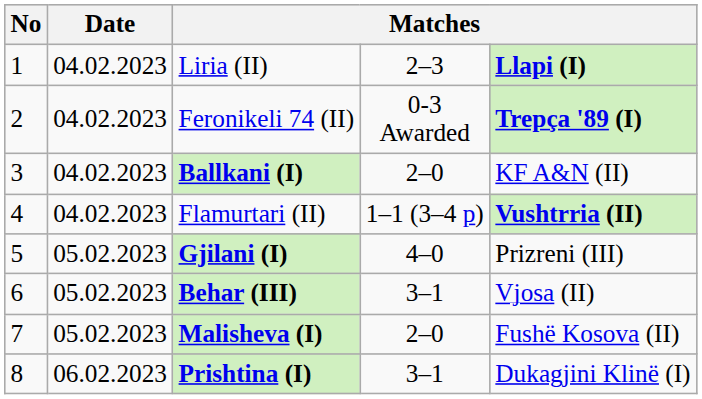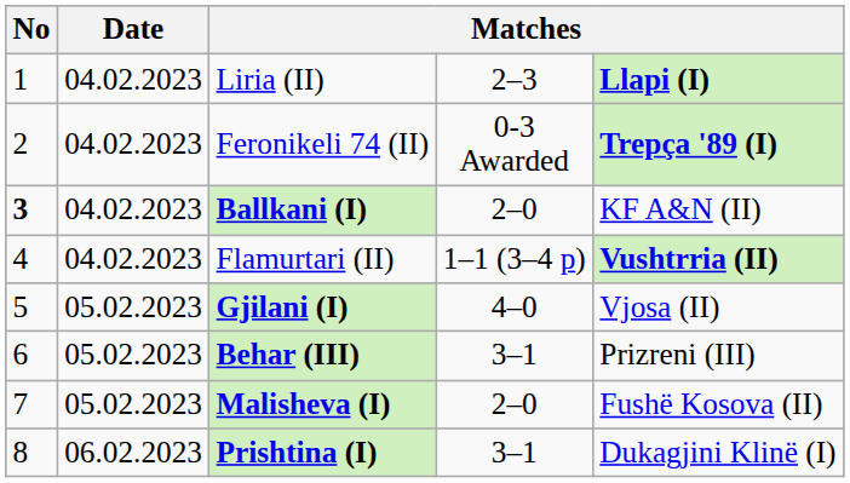 <table class="wikitable">
 <tr>
 <th>No</th>
 <th>Date</th>
 <th colspan="3">Matches</th>
 </tr>
 <tr>
 <td>1</td>
 <td>04.02.2023</td>
 <td><a href='#'>Liria</a> (II)</td>
 <td align="center">2–3</td>
 <td style="background:#d0f0c0;"><strong><a href='#'>Llapi</a> (I)</strong></td>
 </tr>
 <tr>
 <td>2</td>
 <td>04.02.2023</td>
 <td><a href='#'>Feronikeli 74</a> (II)</td>
 <td align="center">0-3<br>Awarded</td>
 <td style="background:#d0f0c0;"><strong><a href='#'>Trepça '89</a> (I)</strong></td>
 </tr>
 <tr>
-<td>3</td>
+<td><strong>3</strong></td>
 <td>04.02.2023</td>
 <td style="background:#d0f0c0;"><strong><a href='#'>Ballkani</a> (I)</strong></td>
 <td align="center">2–0</td>
 <td><a href='#'>KF A&N</a> (II)</td>
 </tr>
 <tr>
 <td>4</td>
 <td>04.02.2023</td>
 <td><a href='#'>Flamurtari</a> (II)</td>
 <td align="center">1–1 (3–4 <a href='#'>p</a>)</td>
 <td style="background:#d0f0c0;"><strong><a href='#'>Vushtrria</a> (II)</strong></td>
 </tr>
 <tr>
 <td>5</td>
 <td>05.02.2023</td>
 <td style="background:#d0f0c0;"><strong><a href='#'>Gjilani</a> (I)</strong></td>
 <td align="center">4–0</td>
-<td>Prizreni (III)</td>
+<td><a href='#'>Vjosa</a> (II)</td>
 </tr>
 <tr>
 <td>6</td>
 <td>05.02.2023</td>
 <td style="background:#d0f0c0;"><strong><a href='#'>Behar</a> (III)</strong></td>
 <td align="center">3–1</td>
-<td><a href='#'>Vjosa</a> (II)</td>
+<td>Prizreni (III)</td>
 </tr>
 <tr>
 <td>7</td>
 <td>05.02.2023</td>
 <td style="background:#d0f0c0;"><strong><a href='#'>Malisheva</a> (I) </strong></td>
 <td align="center">2–0</td>
 <td><a href='#'>Fushë Kosova</a> (II)</td>
 </tr>
 <tr>
 <td>8</td>
 <td>06.02.2023</td>
 <td style="background:#d0f0c0;"><strong><a href='#'>Prishtina</a> (I)</strong></td>
 <td align="center">3–1</td>
 <td><a href='#'>Dukagjini Klinë</a> (I)</td>
 </tr>
 </table>
